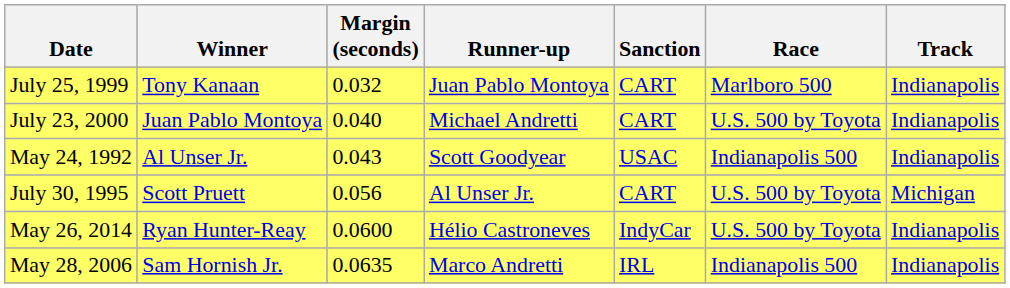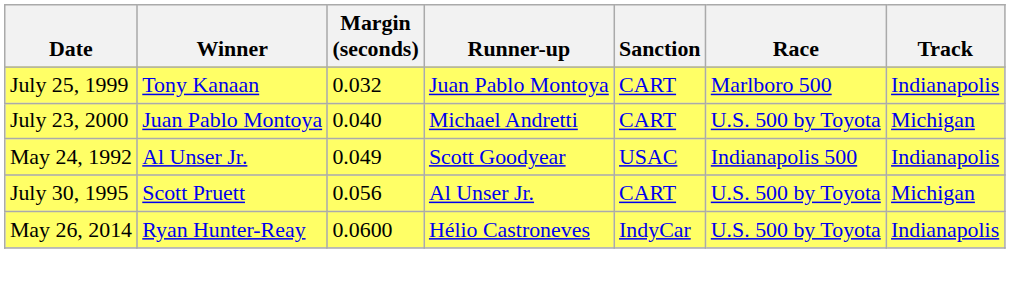 <table class="wikitable" style="font-size:90%;">
 <tr>
 <th valign="bottom">Date<br></th>
 <th valign="bottom">Winner<br></th>
 <th valign="bottom">Margin<br>(seconds)<br></th>
 <th valign="bottom">Runner-up<br></th>
 <th valign="bottom">Sanction<br></th>
 <th valign="bottom">Race<br></th>
 <th valign="bottom">Track<br></th>
 </tr>
 <tr style="background:#FFFF66;">
 <td>July 25, 1999</td>
 <td> <a href='#'>Tony Kanaan</a></td>
 <td align="left">0.032</td>
 <td> <a href='#'>Juan Pablo Montoya</a></td>
 <td><a href='#'>CART</a></td>
 <td><a href='#'>Marlboro 500</a></td>
 <td><a href='#'>Indianapolis</a></td>
 </tr>
 <tr style="background:#FFFF66;">
 <td>July 23, 2000</td>
 <td> <a href='#'>Juan Pablo Montoya</a></td>
 <td align="left">0.040</td>
 <td> <a href='#'>Michael Andretti</a></td>
 <td><a href='#'>CART</a></td>
 <td><a href='#'>U.S. 500 by Toyota</a></td>
-<td><a href='#'>Indianapolis</a></td>
+<td><a href='#'>Michigan</a></td>
 </tr>
 <tr style="background:#FFFF66;">
 <td>May 24, 1992</td>
 <td> <a href='#'>Al Unser Jr.</a></td>
-<td align="left">0.043</td>
+<td align="left">0.049</td>
 <td> <a href='#'>Scott Goodyear</a></td>
 <td><a href='#'>USAC</a></td>
 <td><a href='#'>Indianapolis 500</a></td>
 <td><a href='#'>Indianapolis</a></td>
 </tr>
 <tr style="background:#FFFF66;">
 <td>July 30, 1995</td>
 <td> <a href='#'>Scott Pruett</a></td>
 <td align="left">0.056</td>
 <td> <a href='#'>Al Unser Jr.</a></td>
 <td><a href='#'>CART</a></td>
 <td><a href='#'>U.S. 500 by Toyota</a></td>
 <td><a href='#'>Michigan</a></td>
 </tr>
 <tr style="background:#FFFF66;">
 <td>May 26, 2014</td>
 <td> <a href='#'>Ryan Hunter-Reay</a></td>
 <td align="left">0.0600</td>
 <td> <a href='#'>Hélio Castroneves</a></td>
 <td><a href='#'>IndyCar</a></td>
 <td><a href='#'>U.S. 500 by Toyota</a></td>
 <td><a href='#'>Indianapolis</a></td>
 </tr>
-<tr style="background:#FFFF66;">
-<td>May 28, 2006</td>
-<td> <a href='#'>Sam Hornish Jr.</a></td>
-<td align="left">0.0635</td>
-<td> <a href='#'>Marco Andretti</a></td>
-<td><a href='#'>IRL</a></td>
-<td><a href='#'>Indianapolis 500</a></td>
-<td><a href='#'>Indianapolis</a></td>
-</tr>
 </table>
